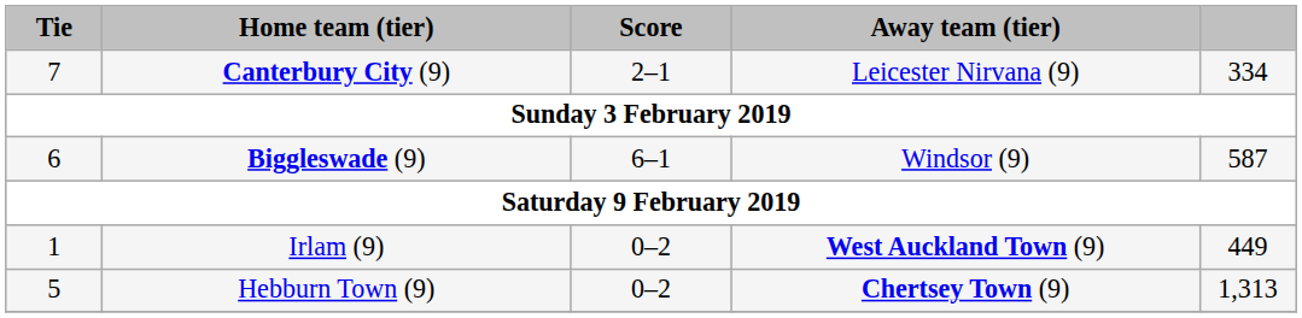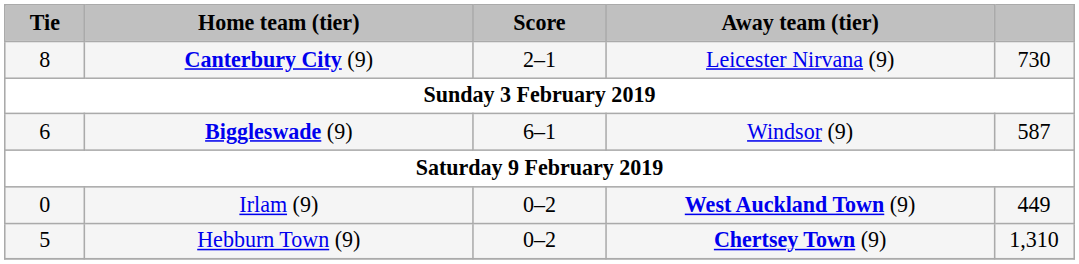 <table class="wikitable" style="width: 700px; background:WhiteSmoke; text-align:center; font-size:90%">
 <tr>
 <td scope="col" style="width:  7.50%; background:silver;"><strong>Tie</strong></td>
 <td scope="col" style="width: 36.25%; background:silver;"><strong>Home team (tier)</strong></td>
 <td scope="col" style="width: 12.50%; background:silver;"><strong>Score</strong></td>
 <td scope="col" style="width: 36.25%; background:silver;"><strong>Away team (tier)</strong></td>
 <td scope="col" style="width:  7.50%; background:silver;"><strong></strong></td>
 </tr>
 <tr>
-<td>7</td>
+<td>8</td>
 <td><strong><a href='#'>Canterbury City</a></strong> (9)</td>
 <td>2–1</td>
 <td><a href='#'>Leicester Nirvana</a> (9)</td>
-<td>334</td>
+<td>730</td>
 </tr>
 <tr>
 <td colspan="5" style= background:White><strong>Sunday 3 February 2019</strong></td>
 </tr>
 <tr>
 <td>6</td>
 <td><strong><a href='#'>Biggleswade</a></strong> (9)</td>
 <td>6–1</td>
 <td><a href='#'>Windsor</a> (9)</td>
 <td>587</td>
 </tr>
 <tr>
 <td colspan="5" style= background:White><strong>Saturday 9 February 2019</strong></td>
 </tr>
 <tr>
-<td>1</td>
+<td>0</td>
 <td><a href='#'>Irlam</a> (9)</td>
 <td>0–2</td>
 <td><strong><a href='#'>West Auckland Town</a></strong> (9)</td>
 <td>449</td>
 </tr>
 <tr>
 <td>5</td>
 <td><a href='#'>Hebburn Town</a> (9)</td>
 <td>0–2</td>
 <td><strong><a href='#'>Chertsey Town</a></strong> (9)</td>
-<td>1,313</td>
+<td>1,310</td>
 </tr>
 <tr>
 </tr>
 </table>
